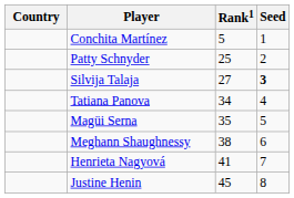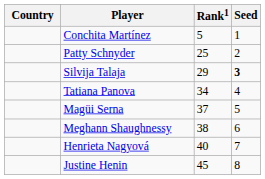 <table class="sortable wikitable">
 <tr>
 <th width="70">Country</th>
 <th width="175">Player</th>
 <th>Rank<sup>1</sup></th>
 <th>Seed</th>
 </tr>
 <tr>
 <td></td>
 <td><a href='#'>Conchita Martínez</a></td>
 <td>5</td>
 <td>1</td>
 </tr>
 <tr>
 <td></td>
 <td><a href='#'>Patty Schnyder</a></td>
 <td>25</td>
 <td>2</td>
 </tr>
 <tr>
 <td></td>
 <td><a href='#'>Silvija Talaja</a></td>
-<td>27</td>
+<td>29</td>
 <td><strong>3</strong></td>
 </tr>
 <tr>
 <td></td>
 <td><a href='#'>Tatiana Panova</a></td>
 <td>34</td>
 <td>4</td>
 </tr>
 <tr>
 <td></td>
 <td><a href='#'>Magüi Serna</a></td>
-<td>35</td>
+<td>37</td>
 <td>5</td>
 </tr>
 <tr>
 <td></td>
 <td><a href='#'>Meghann Shaughnessy</a></td>
 <td>38</td>
 <td>6</td>
 </tr>
 <tr>
 <td></td>
 <td><a href='#'>Henrieta Nagyová</a></td>
-<td>41</td>
+<td>40</td>
 <td>7</td>
 </tr>
 <tr>
 <td></td>
 <td><a href='#'>Justine Henin</a></td>
 <td>45</td>
 <td>8</td>
 </tr>
 </table>
